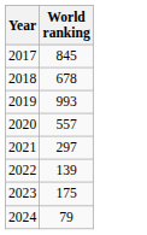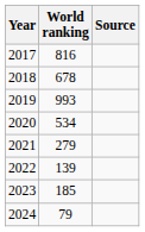 <table class="wikitable" style="text-align:center; font-size: 95%;">
 <tr>
 <th>Year</th>
 <th>World<br>ranking</th>
+<th>Source</th>
 </tr>
 <tr>
 <td>2017</td>
-<td>845</td>
+<td>816</td>
+<td></td>
 </tr>
 <tr>
 <td>2018</td>
 <td>678</td>
+<td></td>
 </tr>
 <tr>
 <td>2019</td>
 <td>993</td>
+<td></td>
 </tr>
 <tr>
 <td>2020</td>
-<td>557</td>
+<td>534</td>
+<td></td>
 </tr>
 <tr>
 <td>2021</td>
-<td>297</td>
+<td>279</td>
+<td></td>
 </tr>
 <tr>
 <td>2022</td>
 <td>139</td>
+<td></td>
 </tr>
 <tr>
 <td>2023</td>
-<td>175</td>
+<td>185</td>
+<td></td>
 </tr>
 <tr>
 <td>2024</td>
 <td>79</td>
+<td></td>
 </tr>
 </table>
